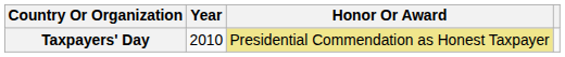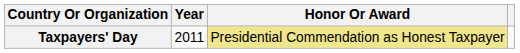 <table class="wikitable plainrowheaders sortable">
 <tr>
 <th scope="col">Country Or Organization</th>
 <th scope="col">Year</th>
 <th scope="col">Honor Or Award</th>
 <th scope="col" class="unsortable"></th>
 </tr>
 <tr>
 <th scope="row">Taxpayers' Day</th>
-<td>2010</td>
+<td>2011</td>
 <td style="background: khaki;">Presidential Commendation as Honest Taxpayer</td>
 <td style="text-align:center"></td>
 </tr>
 </table>
